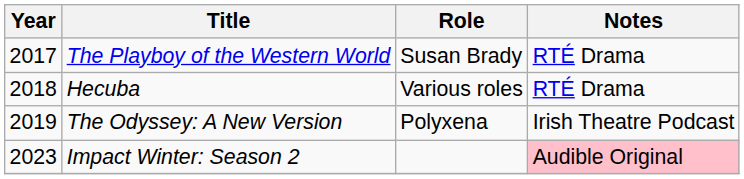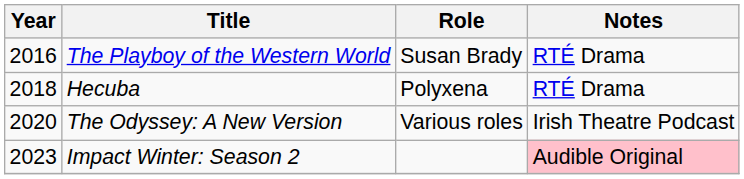 <table class="wikitable">
 <tr>
 <th>Year</th>
 <th>Title</th>
 <th>Role</th>
 <th>Notes</th>
 </tr>
 <tr>
-<td>2017</td>
+<td>2016</td>
 <td><em><a href='#'>The Playboy of the Western World</a></em></td>
 <td>Susan Brady</td>
 <td><a href='#'>RTÉ</a> Drama</td>
 </tr>
 <tr>
 <td>2018</td>
 <td><em>Hecuba</em></td>
-<td>Various roles</td>
+<td>Polyxena</td>
 <td><a href='#'>RTÉ</a> Drama</td>
 </tr>
 <tr>
-<td>2019</td>
+<td>2020</td>
 <td><em>The Odyssey: A New Version</em></td>
-<td>Polyxena</td>
+<td>Various roles</td>
 <td>Irish Theatre Podcast</td>
 </tr>
 <tr>
 <td>2023</td>
 <td><em>Impact Winter: Season 2</em></td>
 <td></td>
 <td style="background: pink;">Audible Original</td>
 </tr>
 <tr>
 </tr>
 </table>
